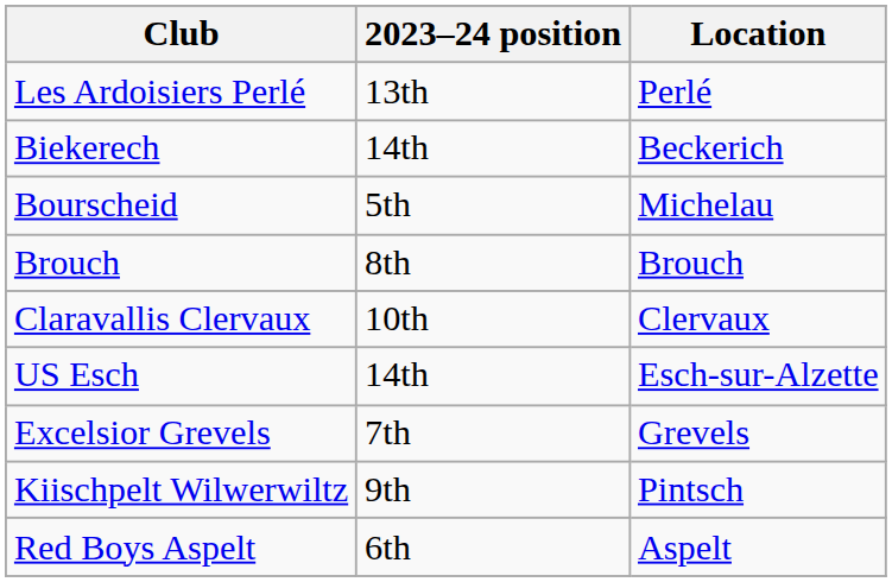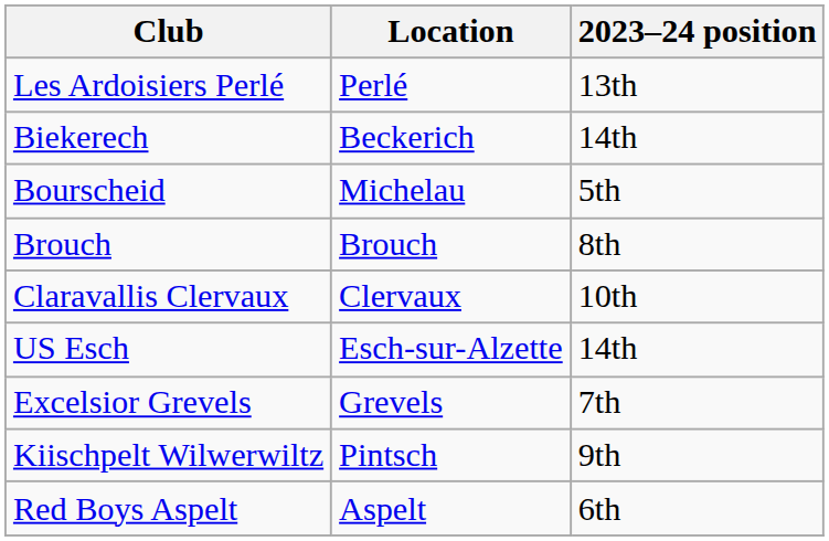 <table class="wikitable">
 <tr>
 <th>Club</th>
+<th>Location</th>
 <th>2023–24 position</th>
-<th>Location</th>
 </tr>
 <tr>
 <td><a href='#'>Les Ardoisiers Perlé</a></td>
+<td><a href='#'>Perlé</a></td>
 <td> 13th </td>
-<td><a href='#'>Perlé</a></td>
 </tr>
 <tr>
 <td><a href='#'>Biekerech</a></td>
+<td><a href='#'>Beckerich</a></td>
 <td> 14th </td>
-<td><a href='#'>Beckerich</a></td>
 </tr>
 <tr>
 <td><a href='#'>Bourscheid</a></td>
+<td><a href='#'>Michelau</a></td>
 <td>5th</td>
-<td><a href='#'>Michelau</a></td>
 </tr>
 <tr>
 <td><a href='#'>Brouch</a></td>
+<td><a href='#'>Brouch</a></td>
 <td>8th</td>
-<td><a href='#'>Brouch</a></td>
 </tr>
 <tr>
 <td><a href='#'>Claravallis Clervaux</a></td>
+<td><a href='#'>Clervaux</a></td>
 <td>10th</td>
-<td><a href='#'>Clervaux</a></td>
 </tr>
 <tr>
 <td><a href='#'>US Esch</a></td>
+<td><a href='#'>Esch-sur-Alzette</a></td>
 <td> 14th </td>
-<td><a href='#'>Esch-sur-Alzette</a></td>
 </tr>
 <tr>
 <td><a href='#'>Excelsior Grevels</a></td>
+<td><a href='#'>Grevels</a></td>
 <td>7th</td>
-<td><a href='#'>Grevels</a></td>
 </tr>
 <tr>
 <td><a href='#'>Kiischpelt Wilwerwiltz</a></td>
+<td><a href='#'>Pintsch</a></td>
 <td>9th</td>
-<td><a href='#'>Pintsch</a></td>
 </tr>
 <tr>
 <td><a href='#'>Red Boys Aspelt</a></td>
+<td><a href='#'>Aspelt</a></td>
 <td>6th</td>
-<td><a href='#'>Aspelt</a></td>
 </tr>
 </table>
